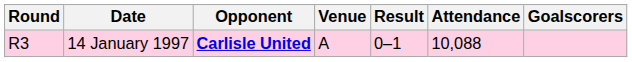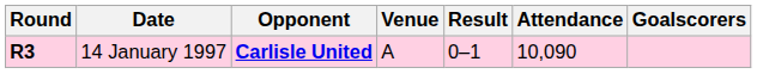 <table class="wikitable">
 <tr>
 <th>Round</th>
 <th>Date</th>
 <th>Opponent</th>
 <th>Venue</th>
 <th>Result</th>
 <th>Attendance</th>
 <th>Goalscorers</th>
 </tr>
 <tr style="background-color: #ffd0e3;">
-<td>R3</td>
+<td><strong>R3</strong></td>
 <td>14 January 1997</td>
 <td><strong><a href='#'>Carlisle United</a></strong></td>
 <td>A</td>
 <td>0–1</td>
-<td>10,088</td>
+<td>10,090</td>
 <td></td>
 </tr>
 </table>
